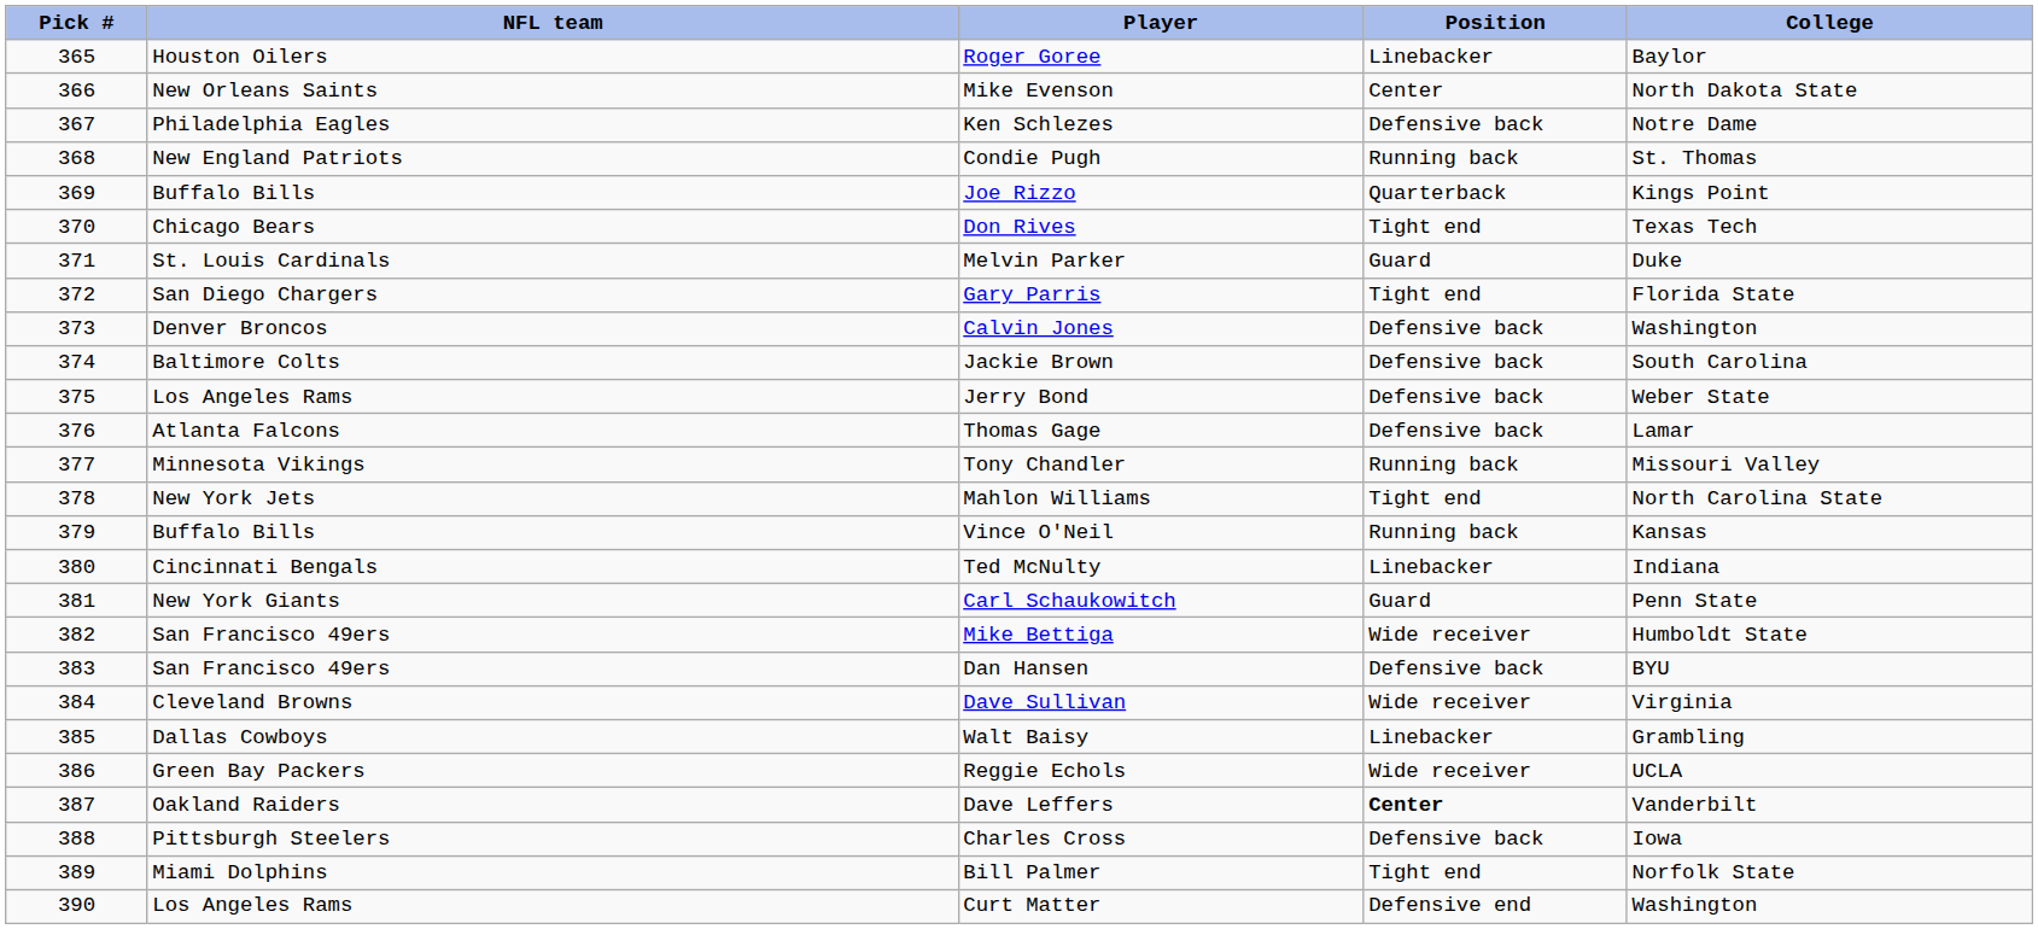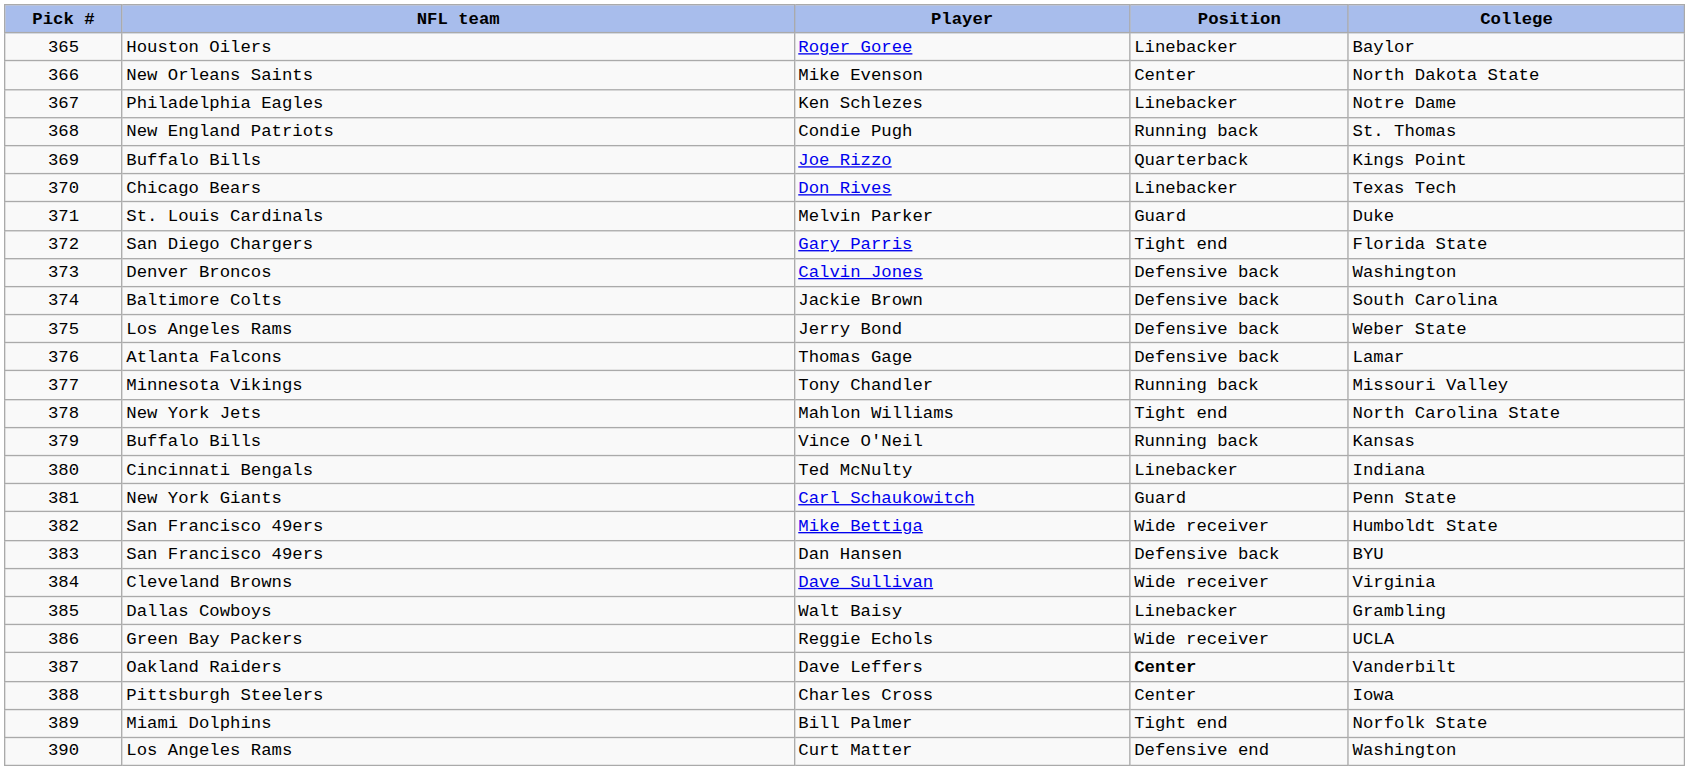 <table class="wikitable sortable sortable" style="width: 100%">
 <tr>
 <th style="background:#a8bdec; width:7%;">Pick #</th>
 <th style="width:40%; background:#a8bdec;">NFL team</th>
 <th style="width:20%; background:#a8bdec;">Player</th>
 <th style="width:13%; background:#a8bdec;">Position</th>
 <th style="background:#A8BDEC;">College</th>
 </tr>
 <tr>
 <td align=center>365</td>
 <td>Houston Oilers</td>
 <td><a href='#'>Roger Goree</a></td>
 <td>Linebacker</td>
 <td>Baylor</td>
 </tr>
 <tr>
 <td align=center>366</td>
 <td>New Orleans Saints</td>
 <td>Mike Evenson</td>
 <td>Center</td>
 <td>North Dakota State</td>
 </tr>
 <tr>
 <td align=center>367</td>
 <td>Philadelphia Eagles</td>
 <td>Ken Schlezes</td>
-<td>Defensive back</td>
+<td>Linebacker</td>
 <td>Notre Dame</td>
 </tr>
 <tr>
 <td align=center>368</td>
 <td>New England Patriots</td>
 <td>Condie Pugh</td>
 <td>Running back</td>
 <td>St. Thomas</td>
 </tr>
 <tr>
 <td align=center>369</td>
 <td>Buffalo Bills</td>
 <td><a href='#'>Joe Rizzo</a></td>
 <td>Quarterback</td>
 <td>Kings Point</td>
 </tr>
 <tr>
 <td align=center>370</td>
 <td>Chicago Bears</td>
 <td><a href='#'>Don Rives</a></td>
-<td>Tight end</td>
+<td>Linebacker</td>
 <td>Texas Tech</td>
 </tr>
 <tr>
 <td align=center>371</td>
 <td>St. Louis Cardinals</td>
 <td>Melvin Parker</td>
 <td>Guard</td>
 <td>Duke</td>
 </tr>
 <tr>
 <td align=center>372</td>
 <td>San Diego Chargers</td>
 <td><a href='#'>Gary Parris</a></td>
 <td>Tight end</td>
 <td>Florida State</td>
 </tr>
 <tr>
 <td align=center>373</td>
 <td>Denver Broncos</td>
 <td><a href='#'>Calvin Jones</a></td>
 <td>Defensive back</td>
 <td>Washington</td>
 </tr>
 <tr>
 <td align=center>374</td>
 <td>Baltimore Colts</td>
 <td>Jackie Brown</td>
 <td>Defensive back</td>
 <td>South Carolina</td>
 </tr>
 <tr>
 <td align=center>375</td>
 <td>Los Angeles Rams</td>
 <td>Jerry Bond</td>
 <td>Defensive back</td>
 <td>Weber State</td>
 </tr>
 <tr>
 <td align=center>376</td>
 <td>Atlanta Falcons</td>
 <td>Thomas Gage</td>
 <td>Defensive back</td>
 <td>Lamar</td>
 </tr>
 <tr>
 <td align=center>377</td>
 <td>Minnesota Vikings</td>
 <td>Tony Chandler</td>
 <td>Running back</td>
 <td>Missouri Valley</td>
 </tr>
 <tr>
 <td align=center>378</td>
 <td>New York Jets</td>
 <td>Mahlon Williams</td>
 <td>Tight end</td>
 <td>North Carolina State</td>
 </tr>
 <tr>
 <td align=center>379</td>
 <td>Buffalo Bills</td>
 <td>Vince O'Neil</td>
 <td>Running back</td>
 <td>Kansas</td>
 </tr>
 <tr>
 <td align=center>380</td>
 <td>Cincinnati Bengals</td>
 <td>Ted McNulty</td>
 <td>Linebacker</td>
 <td>Indiana</td>
 </tr>
 <tr>
 <td align=center>381</td>
 <td>New York Giants</td>
 <td><a href='#'>Carl Schaukowitch</a></td>
 <td>Guard</td>
 <td>Penn State</td>
 </tr>
 <tr>
 <td align=center>382</td>
 <td>San Francisco 49ers</td>
 <td><a href='#'>Mike Bettiga</a></td>
 <td>Wide receiver</td>
 <td>Humboldt State</td>
 </tr>
 <tr>
 <td align=center>383</td>
 <td>San Francisco 49ers</td>
 <td>Dan Hansen</td>
 <td>Defensive back</td>
 <td>BYU</td>
 </tr>
 <tr>
 <td align=center>384</td>
 <td>Cleveland Browns</td>
 <td><a href='#'>Dave Sullivan</a></td>
 <td>Wide receiver</td>
 <td>Virginia</td>
 </tr>
 <tr>
 <td align=center>385</td>
 <td>Dallas Cowboys</td>
 <td>Walt Baisy</td>
 <td>Linebacker</td>
 <td>Grambling</td>
 </tr>
 <tr>
 <td align=center>386</td>
 <td>Green Bay Packers</td>
 <td>Reggie Echols</td>
 <td>Wide receiver</td>
 <td>UCLA</td>
 </tr>
 <tr>
 <td align=center>387</td>
 <td>Oakland Raiders</td>
 <td>Dave Leffers</td>
 <td><strong>Center</strong></td>
 <td>Vanderbilt</td>
 </tr>
 <tr>
 <td align=center>388</td>
 <td>Pittsburgh Steelers</td>
 <td>Charles Cross</td>
-<td>Defensive back</td>
+<td>Center</td>
 <td>Iowa</td>
 </tr>
 <tr>
 <td align=center>389</td>
 <td>Miami Dolphins</td>
 <td>Bill Palmer</td>
 <td>Tight end</td>
 <td>Norfolk State</td>
 </tr>
 <tr>
 <td align=center>390</td>
 <td>Los Angeles Rams</td>
 <td>Curt Matter</td>
 <td>Defensive end</td>
 <td>Washington</td>
 </tr>
 </table>
